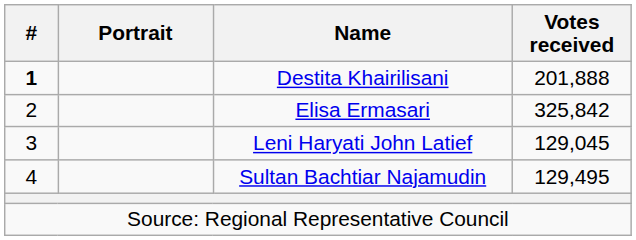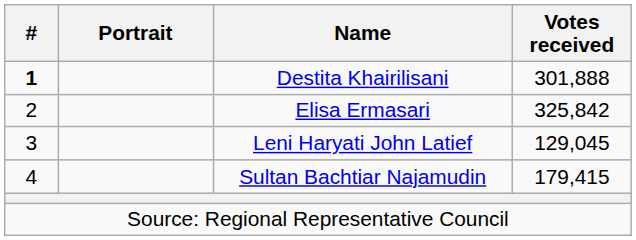 <table class="wikitable sortable" style="text-align:center; font-size: 0.9em;">
 <tr>
 <th width="30">#</th>
 <th width="100">Portrait</th>
 <th width="200">Name</th>
 <th width="75">Votes received</th>
 </tr>
 <tr>
 <td><strong>1</strong></td>
 <td></td>
 <td><a href='#'>Destita Khairilisani</a></td>
-<td>201,888</td>
+<td>301,888</td>
 </tr>
 <tr>
 <td>2</td>
 <td></td>
 <td><a href='#'>Elisa Ermasari</a></td>
 <td>325,842</td>
 </tr>
 <tr>
 <td>3</td>
 <td></td>
 <td><a href='#'>Leni Haryati John Latief</a></td>
 <td>129,045</td>
 </tr>
 <tr>
 <td>4</td>
 <td></td>
 <td><a href='#'>Sultan Bachtiar Najamudin</a></td>
-<td>129,495</td>
+<td>179,415</td>
 </tr>
 <tr>
 <th colspan="8"></th>
 </tr>
 <tr>
 <td colspan="8">Source: Regional Representative Council</td>
 </tr>
 </table>
